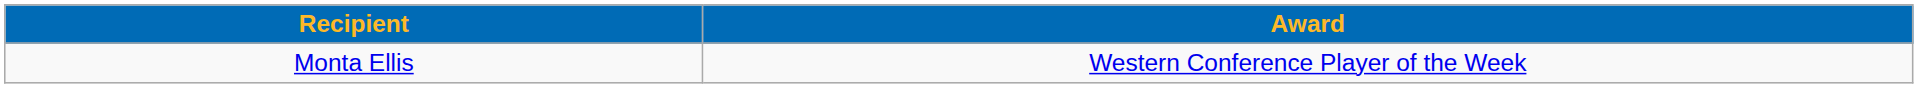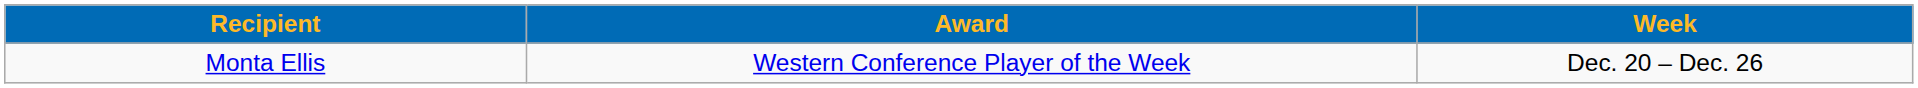 <table class="wikitable sortable sortable" style="text-align: center">
 <tr>
 <th style="background:#006bb6; color:#fdb927" width="5%">Recipient</th>
 <th style="background:#006bb6; color:#fdb927" width="9%">Award</th>
+<th style="background:#006bb6; color:#fdb927" width="5%">Week</th>
 </tr>
 <tr style="text-align: center">
 <td><a href='#'>Monta Ellis</a></td>
 <td><a href='#'>Western Conference Player of the Week</a></td>
+<td>Dec. 20 – Dec. 26</td>
 </tr>
 </table>
